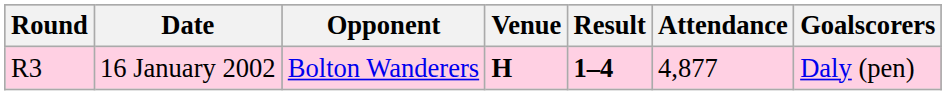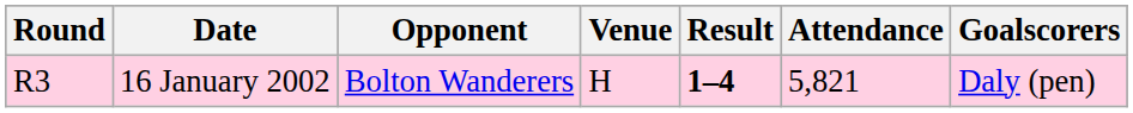 <table class="wikitable">
 <tr>
 <th>Round</th>
 <th>Date</th>
 <th>Opponent</th>
 <th>Venue</th>
 <th>Result</th>
 <th>Attendance</th>
 <th>Goalscorers</th>
 </tr>
 <tr style="background-color: #ffd0e3;">
 <td>R3</td>
 <td>16 January 2002</td>
 <td><a href='#'>Bolton Wanderers</a></td>
-<td><strong>H</strong></td>
+<td>H</td>
 <td><strong>1–4</strong></td>
-<td>4,877</td>
+<td>5,821</td>
 <td><a href='#'>Daly</a> (pen)</td>
 </tr>
 </table>
